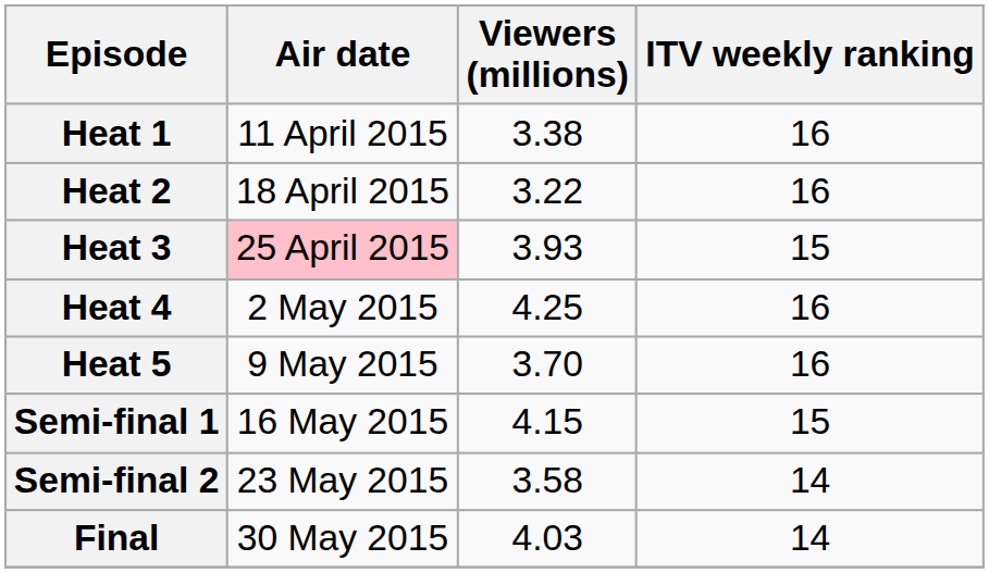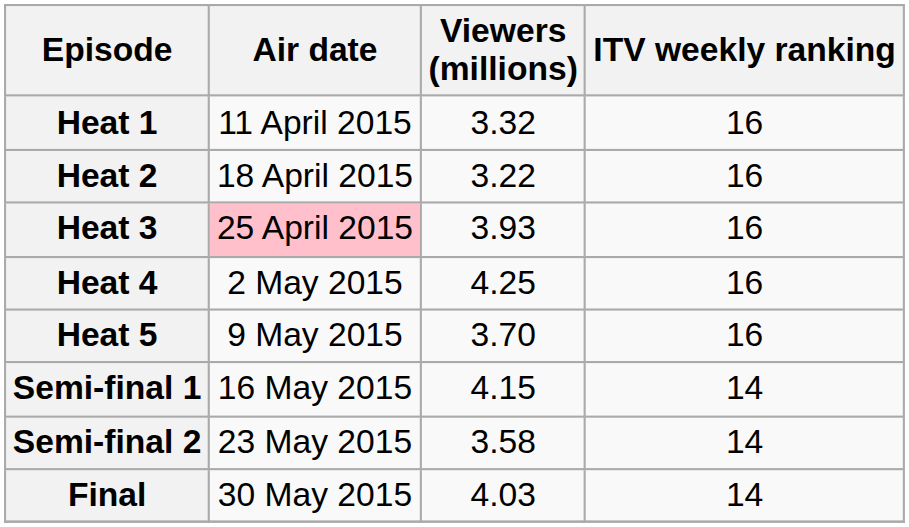 <table class="wikitable" style="text-align:center">
 <tr>
 <th>Episode</th>
 <th>Air date</th>
 <th>Viewers<br>(millions)</th>
 <th>ITV weekly ranking</th>
 </tr>
 <tr>
 <th>Heat 1</th>
 <td>11 April 2015</td>
-<td>3.38</td>
+<td>3.32</td>
 <td>16</td>
 </tr>
 <tr>
 <th>Heat 2</th>
 <td>18 April 2015</td>
 <td>3.22</td>
 <td>16</td>
 </tr>
 <tr>
 <th>Heat 3</th>
 <td style="background: pink;">25 April 2015</td>
 <td>3.93</td>
-<td>15</td>
+<td>16</td>
 </tr>
 <tr>
 <th>Heat 4</th>
 <td>2 May 2015</td>
 <td>4.25</td>
 <td>16</td>
 </tr>
 <tr>
 <th>Heat 5</th>
 <td>9 May 2015</td>
 <td>3.70</td>
 <td>16</td>
 </tr>
 <tr>
 <th>Semi-final 1</th>
 <td>16 May 2015</td>
 <td>4.15</td>
-<td>15</td>
+<td>14</td>
 </tr>
 <tr>
 <th>Semi-final 2</th>
 <td>23 May 2015</td>
 <td>3.58</td>
 <td>14</td>
 </tr>
 <tr>
 <th>Final</th>
 <td>30 May 2015</td>
 <td>4.03</td>
 <td>14</td>
 </tr>
 <tr>
 </tr>
 </table>
